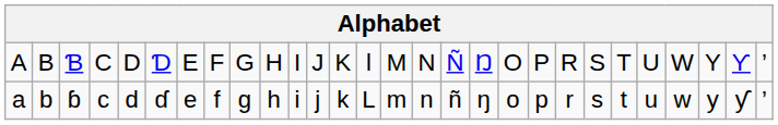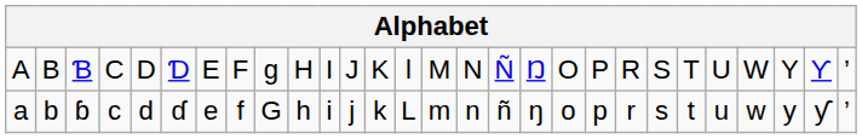 <table class="wikitable" style="text-align: center; vertical-align: middle;">
 <tr>
 <th colspan="33">Alphabet</th>
 </tr>
 <tr --->
 <td>A</td>
 <td>B</td>
 <td><a href='#'>Ɓ</a></td>
 <td>C</td>
 <td>D</td>
 <td><a href='#'>Ɗ</a></td>
 <td>E</td>
 <td>F</td>
-<td>G</td>
+<td>g</td>
 <td>H</td>
 <td>I</td>
 <td>J</td>
 <td>K</td>
 <td>l</td>
 <td>M</td>
 <td>N</td>
 <td><a href='#'>Ñ</a></td>
 <td><a href='#'>Ŋ</a></td>
 <td>O</td>
 <td>P</td>
 <td>R</td>
 <td>S</td>
 <td>T</td>
 <td>U</td>
 <td>W</td>
 <td>Y</td>
 <td><a href='#'>Ƴ</a></td>
 <td>’</td>
 </tr>
 <tr --->
 <td>a</td>
 <td>b</td>
 <td>ɓ</td>
 <td>c</td>
 <td>d</td>
 <td>ɗ</td>
 <td>e</td>
 <td>f</td>
-<td>g</td>
+<td>G</td>
 <td>h</td>
 <td>i</td>
 <td>j</td>
 <td>k</td>
 <td>L</td>
 <td>m</td>
 <td>n</td>
 <td>ñ</td>
 <td>ŋ</td>
 <td>o</td>
 <td>p</td>
 <td>r</td>
 <td>s</td>
 <td>t</td>
 <td>u</td>
 <td>w</td>
 <td>y</td>
 <td>ƴ</td>
 <td>’</td>
 </tr>
 </table>
